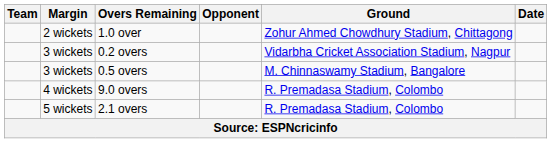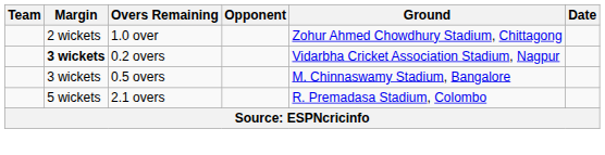 <table class="wikitable sortable" style="text-align:center">
 <tr>
 <th>Team</th>
 <th>Margin</th>
 <th>Overs Remaining</th>
 <th>Opponent</th>
 <th>Ground</th>
 <th class="unsortable">Date</th>
 </tr>
 <tr>
 <td style="text-align:left"></td>
 <td style="text-align:left">2 wickets</td>
 <td style="text-align:left">1.0 over</td>
 <td style="text-align:left"></td>
 <td style="text-align:left"><a href='#'>Zohur Ahmed Chowdhury Stadium</a>, <a href='#'>Chittagong</a></td>
 <td></td>
 </tr>
 <tr>
 <td style="text-align:left"></td>
-<td style="text-align:left">3 wickets</td>
+<td style="text-align:left"><strong>3 wickets</strong></td>
 <td style="text-align:left">0.2 overs</td>
 <td style="text-align:left"></td>
 <td style="text-align:left"><a href='#'>Vidarbha Cricket Association Stadium</a>, <a href='#'>Nagpur</a></td>
 <td></td>
 </tr>
 <tr>
 <td style="text-align:left"></td>
 <td style="text-align:left">3 wickets</td>
 <td style="text-align:left">0.5 overs</td>
 <td style="text-align:left"></td>
 <td style="text-align:left"><a href='#'>M. Chinnaswamy Stadium</a>, <a href='#'>Bangalore</a></td>
 <td></td>
 </tr>
 <tr>
 <td style="text-align:left"></td>
-<td style="text-align:left">4 wickets</td>
-<td style="text-align:left">9.0 overs</td>
-<td style="text-align:left"></td>
-<td style="text-align:left"><a href='#'>R. Premadasa Stadium</a>, <a href='#'>Colombo</a></td>
-<td></td>
-</tr>
-<tr>
-<td style="text-align:left"></td>
 <td style="text-align:left">5 wickets</td>
 <td style="text-align:left">2.1 overs</td>
 <td style="text-align:left"></td>
 <td style="text-align:left"><a href='#'>R. Premadasa Stadium</a>, <a href='#'>Colombo</a></td>
 <td></td>
 </tr>
 <tr>
 <th colspan=6>Source: ESPNcricinfo </th>
 </tr>
 </table>
